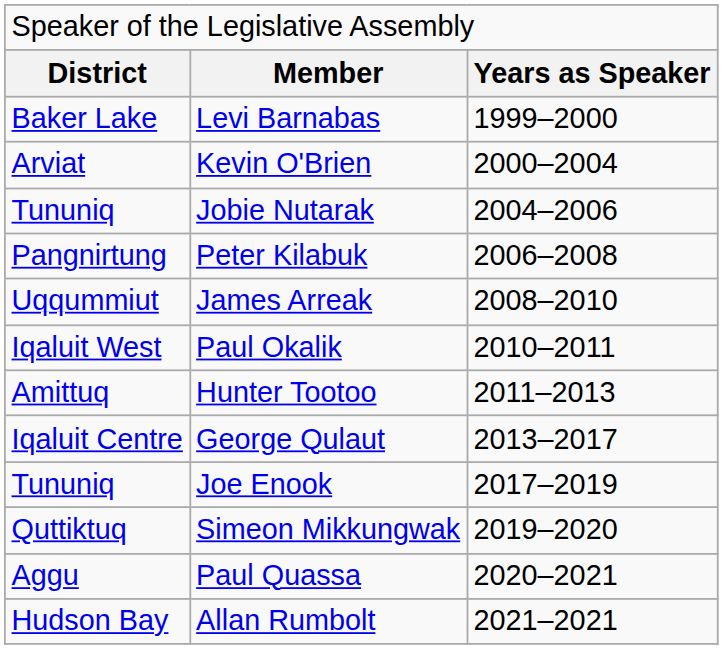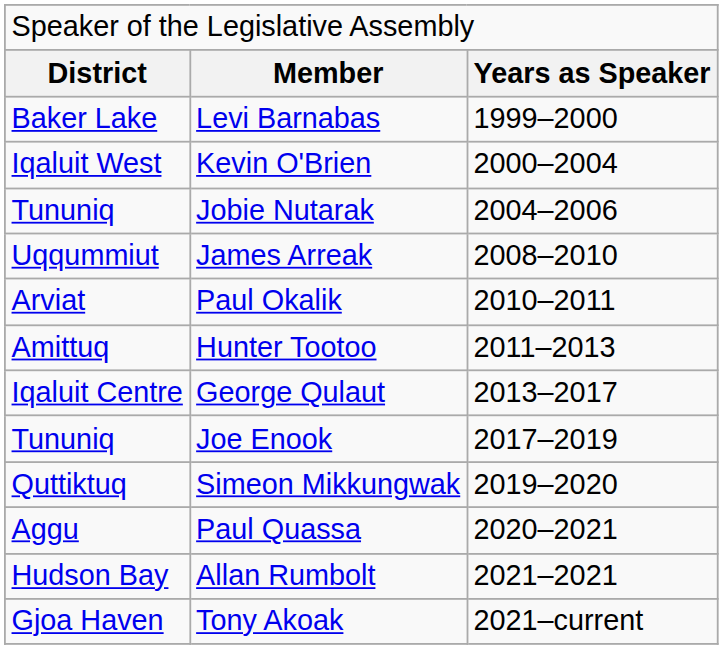 <table class ="wikitable">
 <tr>
 <td colspan="3">Speaker of the Legislative Assembly</td>
 </tr>
 <tr>
 <th>District</th>
 <th>Member</th>
 <th>Years as Speaker</th>
 </tr>
 <tr>
 <td><a href='#'>Baker Lake</a></td>
 <td><a href='#'>Levi Barnabas</a> </td>
 <td>1999–2000</td>
 </tr>
 <tr>
-<td><a href='#'>Arviat</a></td>
+<td><a href='#'>Iqaluit West</a></td>
 <td><a href='#'>Kevin O'Brien</a></td>
 <td>2000–2004</td>
 </tr>
 <tr>
 <td><a href='#'>Tununiq</a></td>
 <td><a href='#'>Jobie Nutarak</a></td>
 <td>2004–2006</td>
 </tr>
 <tr>
-<td><a href='#'>Pangnirtung</a></td>
-<td><a href='#'>Peter Kilabuk</a></td>
-<td>2006–2008</td>
-</tr>
-<tr>
 <td><a href='#'>Uqqummiut</a></td>
 <td><a href='#'>James Arreak</a></td>
 <td>2008–2010</td>
 </tr>
 <tr>
-<td><a href='#'>Iqaluit West</a></td>
+<td><a href='#'>Arviat</a></td>
 <td><a href='#'>Paul Okalik</a></td>
 <td>2010–2011</td>
 </tr>
 <tr>
 <td><a href='#'>Amittuq</a></td>
 <td><a href='#'>Hunter Tootoo</a></td>
 <td>2011–2013</td>
 </tr>
 <tr>
 <td><a href='#'>Iqaluit Centre</a></td>
 <td><a href='#'>George Qulaut</a></td>
 <td>2013–2017</td>
 </tr>
 <tr>
 <td><a href='#'>Tununiq</a></td>
 <td><a href='#'>Joe Enook</a></td>
 <td>2017–2019</td>
 </tr>
 <tr>
 <td><a href='#'>Quttiktuq</a></td>
 <td><a href='#'>Simeon Mikkungwak</a></td>
 <td>2019–2020</td>
 </tr>
 <tr>
 <td><a href='#'>Aggu</a></td>
 <td><a href='#'>Paul Quassa</a></td>
 <td>2020–2021</td>
 </tr>
 <tr>
 <td><a href='#'>Hudson Bay</a></td>
 <td><a href='#'>Allan Rumbolt</a></td>
 <td>2021–2021</td>
 </tr>
+<tr>
+<td><a href='#'>Gjoa Haven</a></td>
+<td><a href='#'>Tony Akoak</a></td>
+<td>2021–current</td>
+</tr>
 </table>
